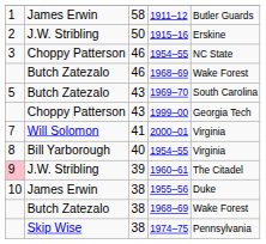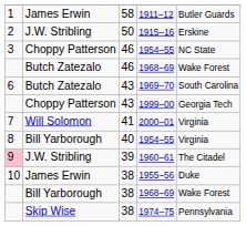 <table class="wikitable">
 <tr>
 </tr>
 <tr>
 <td>1</td>
 <td>James Erwin</td>
 <td>58</td>
 <td style="font-size:80%;"><a href='#'>1911–12</a></td>
 <td style="font-size:80%;">Butler Guards</td>
 </tr>
 <tr>
 <td>2</td>
 <td>J.W. Stribling</td>
 <td>50</td>
 <td style="font-size:80%;"><a href='#'>1915–16</a></td>
 <td style="font-size:80%;">Erskine</td>
 </tr>
 <tr>
 <td>3</td>
 <td>Choppy Patterson</td>
 <td>46</td>
 <td style="font-size:80%;"><a href='#'>1954–55</a></td>
 <td style="font-size:80%;">NC State</td>
 </tr>
 <tr>
 <td></td>
 <td>Butch Zatezalo</td>
 <td>46</td>
 <td style="font-size:80%;"><a href='#'>1968–69</a></td>
 <td style="font-size:80%;">Wake Forest</td>
 </tr>
 <tr>
-<td>5</td>
+<td>6</td>
 <td>Butch Zatezalo</td>
 <td>43</td>
 <td style="font-size:80%;"><a href='#'>1969–70</a></td>
 <td style="font-size:80%;">South Carolina</td>
 </tr>
 <tr>
 <td></td>
 <td>Choppy Patterson</td>
 <td>43</td>
 <td style="font-size:80%;"><a href='#'>1999–00</a></td>
 <td style="font-size:80%;">Georgia Tech</td>
 </tr>
 <tr>
 <td>7</td>
 <td><a href='#'>Will Solomon</a></td>
 <td>41</td>
 <td style="font-size:80%;"><a href='#'>2000–01</a></td>
 <td style="font-size:80%;">Virginia</td>
 </tr>
 <tr>
 <td>8</td>
 <td>Bill Yarborough</td>
 <td>40</td>
 <td style="font-size:80%;"><a href='#'>1954–55</a></td>
 <td style="font-size:80%;">Virginia</td>
 </tr>
 <tr>
 <td style="background: pink;">9</td>
 <td>J.W. Stribling</td>
 <td>39</td>
 <td style="font-size:80%;"><a href='#'>1960–61</a></td>
 <td style="font-size:80%;">The Citadel</td>
 </tr>
 <tr>
 <td>10</td>
 <td>James Erwin</td>
 <td>38</td>
 <td style="font-size:80%;"><a href='#'>1955–56</a></td>
 <td style="font-size:80%;">Duke</td>
 </tr>
 <tr>
 <td></td>
-<td>Butch Zatezalo</td>
+<td>Bill Yarborough</td>
 <td>38</td>
 <td style="font-size:80%;"><a href='#'>1968–69</a></td>
 <td style="font-size:80%;">Wake Forest</td>
 </tr>
 <tr>
 <td></td>
 <td><a href='#'>Skip Wise</a></td>
 <td>38</td>
 <td style="font-size:80%;"><a href='#'>1974–75</a></td>
 <td style="font-size:80%;">Pennsylvania</td>
 </tr>
 </table>
